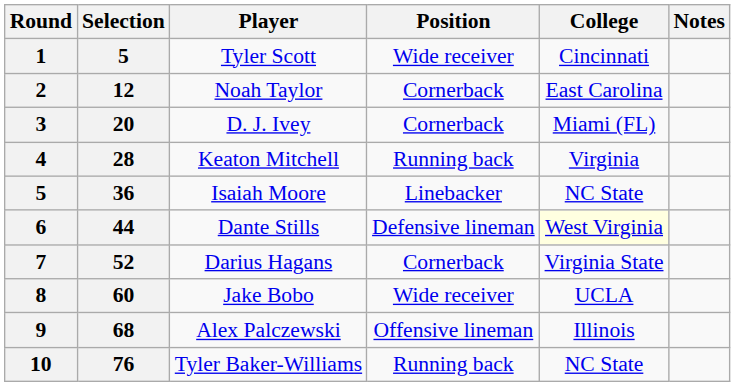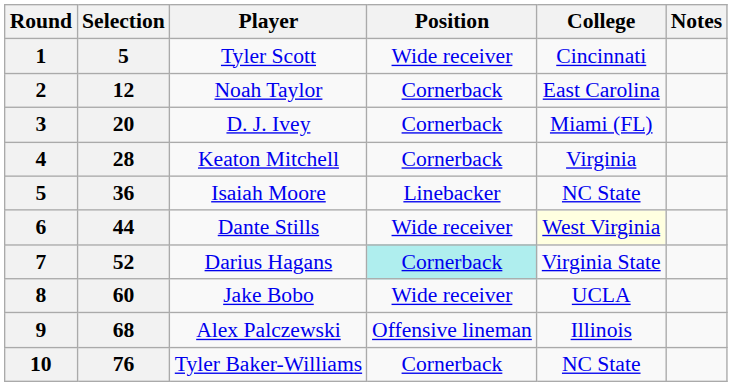 <table class="wikitable" style="text-align:center">
 <tr>
 <th>Round</th>
 <th>Selection</th>
 <th>Player</th>
 <th>Position</th>
 <th>College</th>
 <th>Notes</th>
 </tr>
 <tr>
 <th>1</th>
 <th>5</th>
 <td><a href='#'>Tyler Scott</a></td>
 <td><a href='#'>Wide receiver</a></td>
 <td><a href='#'>Cincinnati</a></td>
 <td></td>
 </tr>
 <tr>
 <th>2</th>
 <th>12</th>
 <td><a href='#'>Noah Taylor</a></td>
 <td><a href='#'>Cornerback</a></td>
 <td><a href='#'>East Carolina</a></td>
 <td></td>
 </tr>
 <tr>
 <th>3</th>
 <th>20</th>
 <td><a href='#'>D. J. Ivey</a></td>
 <td><a href='#'>Cornerback</a></td>
 <td><a href='#'>Miami (FL)</a></td>
 <td></td>
 </tr>
 <tr>
 <th>4</th>
 <th>28</th>
 <td><a href='#'>Keaton Mitchell</a></td>
-<td><a href='#'>Running back</a></td>
+<td><a href='#'>Cornerback</a></td>
 <td><a href='#'>Virginia</a></td>
 <td></td>
 </tr>
 <tr>
 <th>5</th>
 <th>36</th>
 <td><a href='#'>Isaiah Moore</a></td>
 <td><a href='#'>Linebacker</a></td>
 <td><a href='#'>NC State</a></td>
 <td></td>
 </tr>
 <tr>
 <th>6</th>
 <th>44</th>
 <td><a href='#'>Dante Stills</a></td>
-<td><a href='#'>Defensive lineman</a></td>
+<td><a href='#'>Wide receiver</a></td>
 <td style="background: lightyellow;"><a href='#'>West Virginia</a></td>
 <td></td>
 </tr>
 <tr>
 <th>7</th>
 <th>52</th>
 <td><a href='#'>Darius Hagans</a></td>
-<td><a href='#'>Cornerback</a></td>
+<td style="background: paleturquoise;"><a href='#'>Cornerback</a></td>
 <td><a href='#'>Virginia State</a></td>
 <td></td>
 </tr>
 <tr>
 <th>8</th>
 <th>60</th>
 <td><a href='#'>Jake Bobo</a></td>
 <td><a href='#'>Wide receiver</a></td>
 <td><a href='#'>UCLA</a></td>
 <td></td>
 </tr>
 <tr>
 <th>9</th>
 <th>68</th>
 <td><a href='#'>Alex Palczewski</a></td>
 <td><a href='#'>Offensive lineman</a></td>
 <td><a href='#'>Illinois</a></td>
 <td></td>
 </tr>
 <tr>
 <th>10</th>
 <th>76</th>
 <td><a href='#'>Tyler Baker-Williams</a></td>
-<td><a href='#'>Running back</a></td>
+<td><a href='#'>Cornerback</a></td>
 <td><a href='#'>NC State</a></td>
 <td></td>
 </tr>
 </table>
